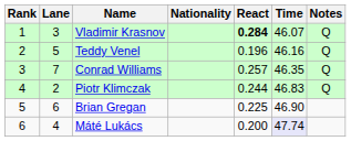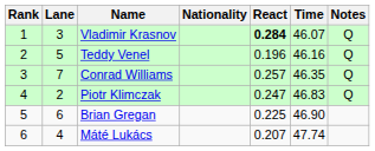 <table class="wikitable sortable" style="text-align:center">
 <tr>
 <th>Rank</th>
 <th>Lane</th>
 <th>Name</th>
 <th>Nationality</th>
 <th>React</th>
 <th>Time</th>
 <th>Notes</th>
 </tr>
 <tr bgcolor=ccffcc>
 <td>1</td>
 <td>3</td>
 <td align="left"><a href='#'>Vladimir Krasnov</a></td>
 <td align=left></td>
 <td><strong>0.284</strong></td>
 <td>46.07</td>
 <td>Q</td>
 </tr>
 <tr bgcolor=ccffcc>
 <td>2</td>
 <td>5</td>
 <td align="left"><a href='#'>Teddy Venel</a></td>
 <td align=left></td>
 <td>0.196</td>
 <td>46.16</td>
 <td>Q</td>
 </tr>
 <tr bgcolor=ccffcc>
 <td>3</td>
 <td>7</td>
 <td align="left"><a href='#'>Conrad Williams</a></td>
 <td align=left></td>
 <td>0.257</td>
 <td>46.35</td>
 <td>Q</td>
 </tr>
 <tr bgcolor=ccffcc>
 <td>4</td>
 <td>2</td>
 <td align="left"><a href='#'>Piotr Klimczak</a></td>
 <td align=left></td>
-<td>0.244</td>
+<td>0.247</td>
 <td>46.83</td>
 <td>Q</td>
 </tr>
 <tr>
 <td>5</td>
 <td>6</td>
 <td align="left"><a href='#'>Brian Gregan</a></td>
 <td align=left></td>
 <td>0.225</td>
 <td>46.90</td>
 <td></td>
 </tr>
 <tr>
 <td>6</td>
 <td>4</td>
 <td align="left"><a href='#'>Máté Lukács</a></td>
 <td align=left></td>
-<td>0.200</td>
-<td style="background: lavender;">47.74</td>
+<td>0.207</td>
+<td>47.74</td>
 <td></td>
 </tr>
 </table>
